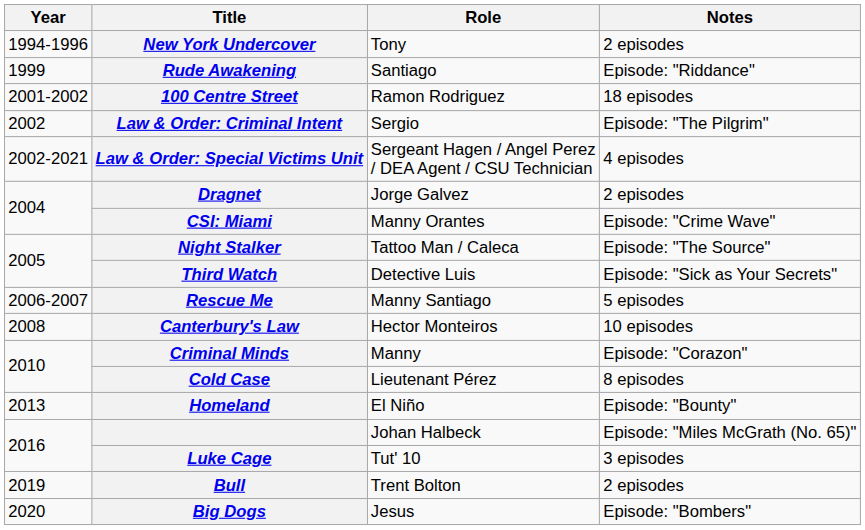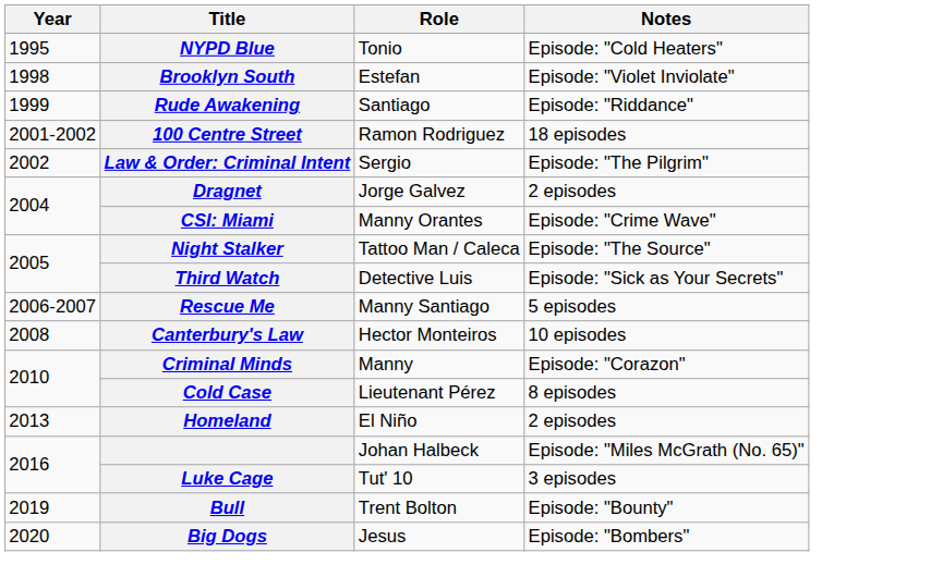 <table class="wikitable sortable plainrowheaders">
 <tr>
 <th scope="col">Year</th>
 <th scope="col">Title</th>
 <th scope="col">Role</th>
 <th scope="col" class="unsortable">Notes</th>
 </tr>
 <tr>
-<td>1994-1996</td>
-<th scope="row"><em><a href='#'>New York Undercover</a></em></th>
-<td>Tony</td>
-<td>2 episodes</td>
+<td>1995</td>
+<th scope="row"><em><a href='#'>NYPD Blue</a></em></th>
+<td>Tonio</td>
+<td>Episode: "Cold Heaters"</td>
+</tr>
+<tr>
+<td>1998</td>
+<th scope="row"><em><a href='#'>Brooklyn South</a></em></th>
+<td>Estefan</td>
+<td>Episode: "Violet Inviolate"</td>
 </tr>
 <tr>
 <td>1999</td>
 <th scope="row"><em><a href='#'>Rude Awakening</a></em></th>
 <td>Santiago</td>
 <td>Episode: "Riddance"</td>
 </tr>
 <tr>
 <td>2001-2002</td>
 <th scope="row"><em><a href='#'>100 Centre Street</a></em></th>
 <td>Ramon Rodriguez</td>
 <td>18 episodes</td>
 </tr>
 <tr>
 <td>2002</td>
 <th scope="row"><em><a href='#'>Law & Order: Criminal Intent</a></em></th>
 <td>Sergio</td>
 <td>Episode: "The Pilgrim"</td>
-</tr>
-<tr>
-<td>2002-2021</td>
-<th scope="row"><em><a href='#'>Law & Order: Special Victims Unit</a></em></th>
-<td>Sergeant Hagen / Angel Perez<br>/ DEA Agent / CSU Technician</td>
-<td>4 episodes</td>
 </tr>
 <tr>
 <td rowspan="2">2004</td>
 <th scope="row"><em><a href='#'>Dragnet</a></em></th>
 <td>Jorge Galvez</td>
 <td>2 episodes</td>
 </tr>
 <tr>
 <th scope="row"><em><a href='#'>CSI: Miami</a></em></th>
 <td>Manny Orantes</td>
 <td>Episode: "Crime Wave"</td>
 </tr>
 <tr>
 <td rowspan="2">2005</td>
 <th scope="row"><em><a href='#'>Night Stalker</a></em></th>
 <td>Tattoo Man / Caleca</td>
 <td>Episode: "The Source"</td>
 </tr>
 <tr>
 <th scope="row"><em><a href='#'>Third Watch</a></em></th>
 <td>Detective Luis</td>
 <td>Episode: "Sick as Your Secrets"</td>
 </tr>
 <tr>
 <td>2006-2007</td>
 <th scope="row"><em><a href='#'>Rescue Me</a></em></th>
 <td>Manny Santiago</td>
 <td>5 episodes</td>
 </tr>
 <tr>
 <td>2008</td>
 <th scope="row"><em><a href='#'>Canterbury's Law</a></em></th>
 <td>Hector Monteiros</td>
 <td>10 episodes</td>
 </tr>
 <tr>
 <td rowspan="2">2010</td>
 <th scope="row"><em><a href='#'>Criminal Minds</a></em></th>
 <td>Manny</td>
 <td>Episode: "Corazon"</td>
 </tr>
 <tr>
 <th scope="row"><em><a href='#'>Cold Case</a></em></th>
 <td>Lieutenant Pérez</td>
 <td>8 episodes</td>
 </tr>
 <tr>
 <td>2013</td>
 <th scope="row"><em><a href='#'>Homeland</a></em></th>
 <td>El Niño</td>
-<td>Episode: "Bounty"</td>
+<td>2 episodes</td>
 </tr>
 <tr>
 <td rowspan="2">2016</td>
 <th scope="row"><em></em></th>
 <td>Johan Halbeck</td>
 <td>Episode: "Miles McGrath (No. 65)"</td>
 </tr>
 <tr>
 <th scope="row"><em><a href='#'>Luke Cage</a></em></th>
 <td>Tut' 10</td>
 <td>3 episodes</td>
 </tr>
 <tr>
 <td>2019</td>
 <th scope="row"><em><a href='#'>Bull</a></em></th>
 <td>Trent Bolton</td>
-<td>2 episodes</td>
+<td>Episode: "Bounty"</td>
 </tr>
 <tr>
 <td>2020</td>
 <th scope="row"><em><a href='#'>Big Dogs</a></em></th>
 <td>Jesus</td>
 <td>Episode: "Bombers"</td>
 </tr>
 </table>
